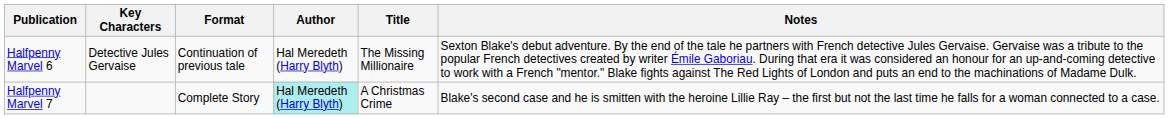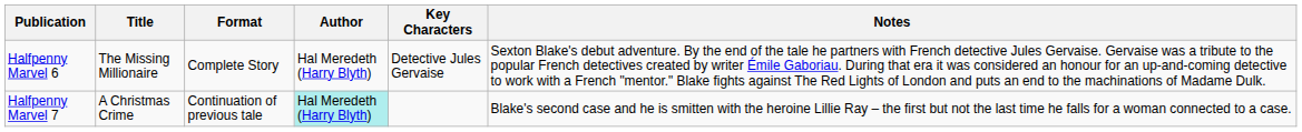 <table class="wikitable">
 <tr>
 <th>Publication</th>
-<th>Key Characters</th>
+<th>Title</th>
 <th>Format</th>
 <th>Author</th>
-<th>Title</th>
+<th>Key Characters</th>
 <th>Notes</th>
 </tr>
 <tr>
 <td><a href='#'>Halfpenny Marvel</a> 6</td>
+<td>The Missing Millionaire</td>
+<td>Complete Story</td>
+<td>Hal Meredeth (<a href='#'>Harry Blyth</a>)</td>
 <td>Detective Jules Gervaise</td>
-<td>Continuation of previous tale</td>
-<td>Hal Meredeth (<a href='#'>Harry Blyth</a>)</td>
-<td>The Missing Millionaire</td>
 <td>Sexton Blake's debut adventure. By the end of the tale he partners with French detective Jules Gervaise. Gervaise was a tribute to the popular French detectives created by writer <a href='#'>Émile Gaboriau</a>. During that era it was considered an honour for an up-and-coming detective to work with a French "mentor." Blake fights against The Red Lights of London and puts an end to the machinations of Madame Dulk.</td>
 </tr>
 <tr>
 <td><a href='#'>Halfpenny Marvel</a> 7</td>
+<td>A Christmas Crime</td>
+<td>Continuation of previous tale</td>
+<td style="background: paleturquoise;">Hal Meredeth (<a href='#'>Harry Blyth</a>)</td>
 <td></td>
-<td>Complete Story</td>
-<td style="background: paleturquoise;">Hal Meredeth (<a href='#'>Harry Blyth</a>)</td>
-<td>A Christmas Crime</td>
 <td>Blake's second case and he is smitten with the heroine Lillie Ray – the first but not the last time he falls for a woman connected to a case.</td>
 </tr>
 </table>
